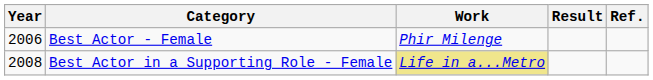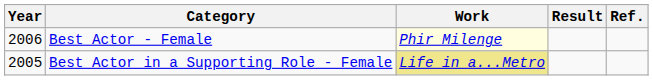 <table class="wikitable">
 <tr>
 <th>Year</th>
 <th>Category</th>
 <th>Work</th>
 <th>Result</th>
 <th>Ref.</th>
 </tr>
 <tr>
 <td>2006</td>
 <td><a href='#'>Best Actor - Female</a></td>
-<td><em><a href='#'>Phir Milenge</a></em></td>
+<td style="background: lightyellow;"><em><a href='#'>Phir Milenge</a></em></td>
 <td></td>
 <td></td>
 </tr>
 <tr>
-<td>2008</td>
+<td>2005</td>
 <td><a href='#'>Best Actor in a Supporting Role - Female</a></td>
 <td style="background: khaki;"><em><a href='#'>Life in a...Metro</a></em></td>
 <td></td>
 <td></td>
 </tr>
 </table>
